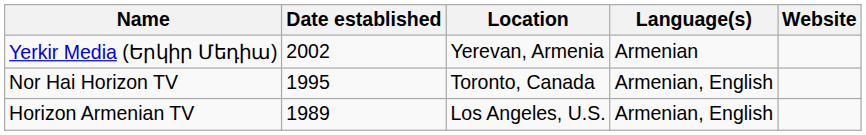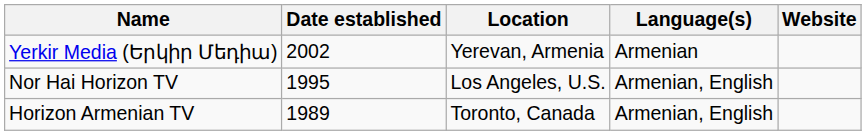 <table class="wikitable">
 <tr>
 <th>Name</th>
 <th>Date established</th>
 <th>Location</th>
 <th>Language(s)</th>
 <th>Website</th>
 </tr>
 <tr>
 <td><a href='#'>Yerkir Media</a> (Երկիր Մեդիա)</td>
 <td>2002</td>
 <td> Yerevan, Armenia</td>
 <td>Armenian</td>
 <td></td>
 </tr>
 <tr>
 <td>Nor Hai Horizon TV</td>
 <td>1995</td>
-<td> Toronto, Canada</td>
+<td> Los Angeles, U.S.</td>
 <td>Armenian, English</td>
 <td></td>
 </tr>
 <tr>
 <td>Horizon Armenian TV</td>
 <td>1989</td>
-<td> Los Angeles, U.S.</td>
+<td> Toronto, Canada</td>
 <td>Armenian, English</td>
 <td></td>
 </tr>
 </table>
